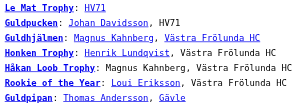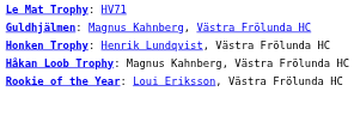 <table cellpadding="3" cellspacing="1">
 <tr>
 <td><strong><a href='#'>Le Mat Trophy</a></strong>: <a href='#'>HV71</a></td>
-<td></td>
-</tr>
-<tr>
-<td><strong><a href='#'>Guldpucken</a></strong>: <a href='#'>Johan Davidsson</a>, HV71</td>
 <td></td>
 </tr>
 <tr>
 <td><strong><a href='#'>Guldhjälmen</a></strong>: <a href='#'>Magnus Kahnberg</a>, <a href='#'>Västra Frölunda HC</a></td>
 <td></td>
 </tr>
 <tr>
 <td><strong><a href='#'>Honken Trophy</a></strong>: <a href='#'>Henrik Lundqvist</a>, Västra Frölunda HC</td>
 <td></td>
 </tr>
 <tr>
 <td><strong><a href='#'>Håkan Loob Trophy</a></strong>: Magnus Kahnberg, Västra Frölunda HC</td>
 <td></td>
 </tr>
 <tr>
 <td><strong><a href='#'>Rookie of the Year</a></strong>:  <a href='#'>Loui Eriksson</a>, Västra Frölunda HC</td>
 <td></td>
 </tr>
-<tr>
-<td><strong><a href='#'>Guldpipan</a></strong>:  <a href='#'>Thomas Andersson</a>, <a href='#'>Gävle</a></td>
-<td></td>
-</tr>
 </table>
